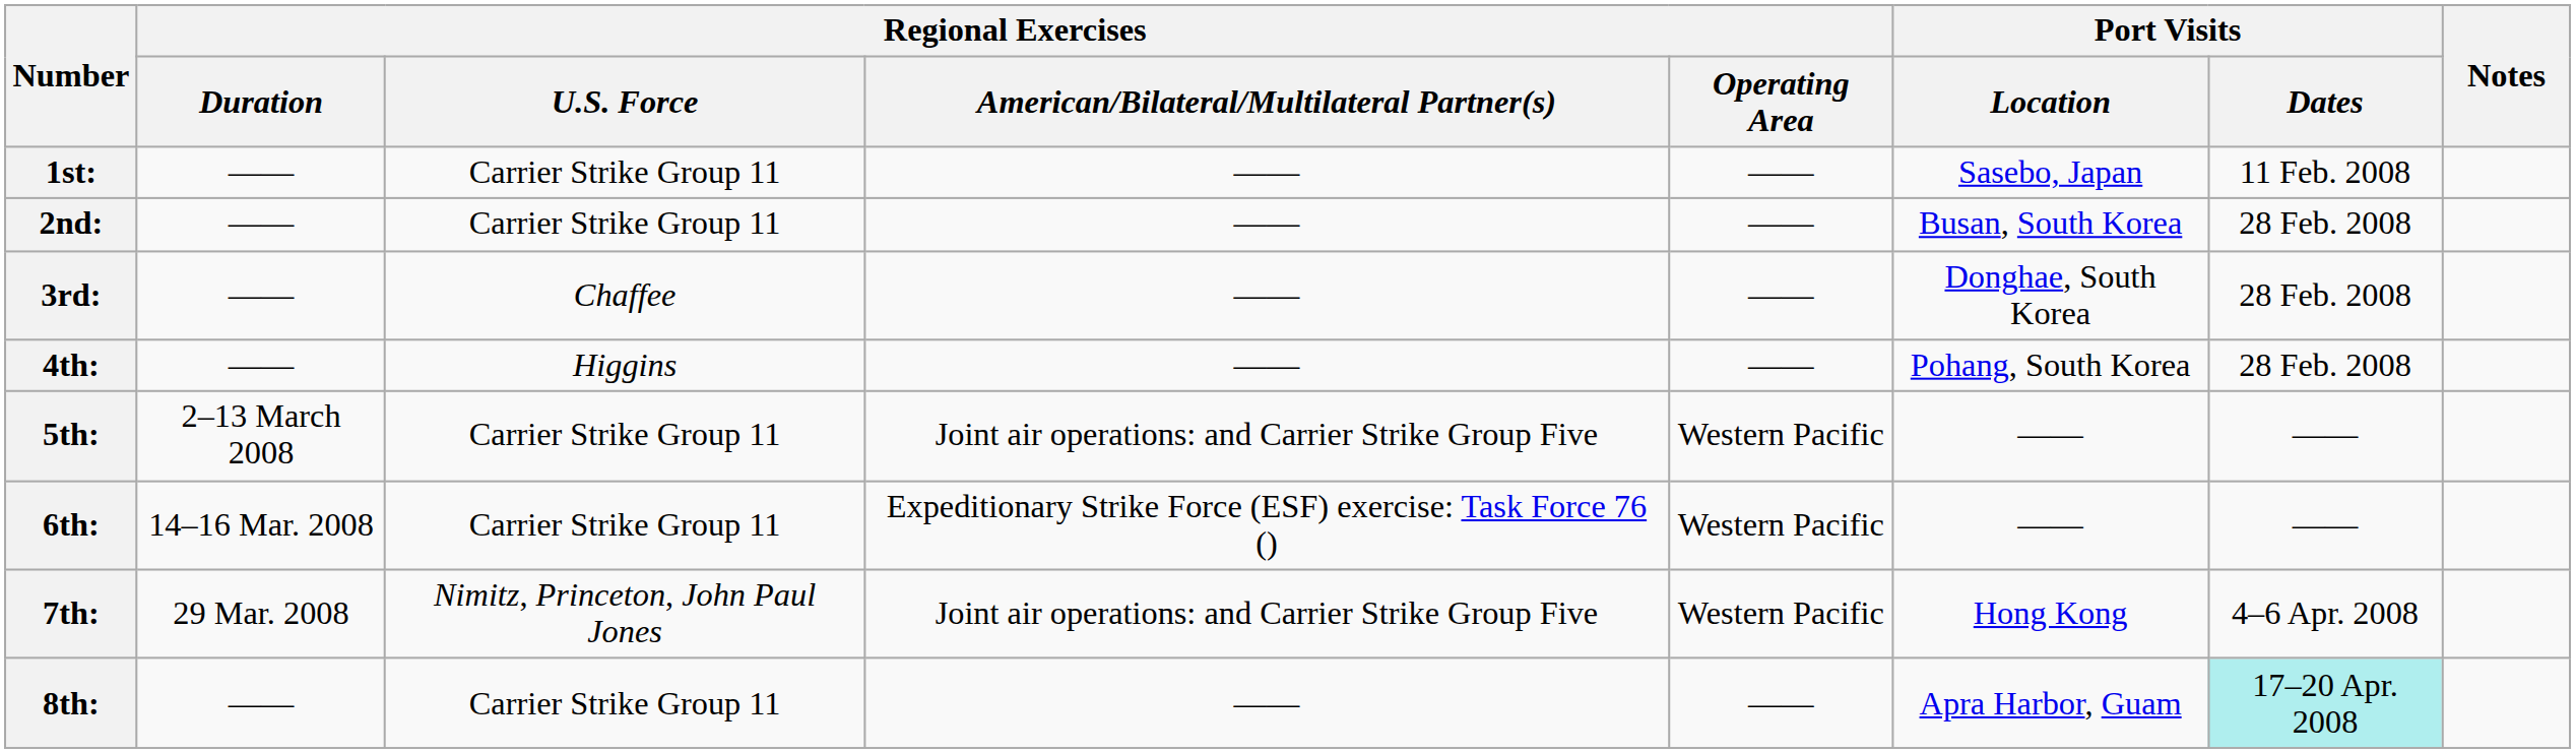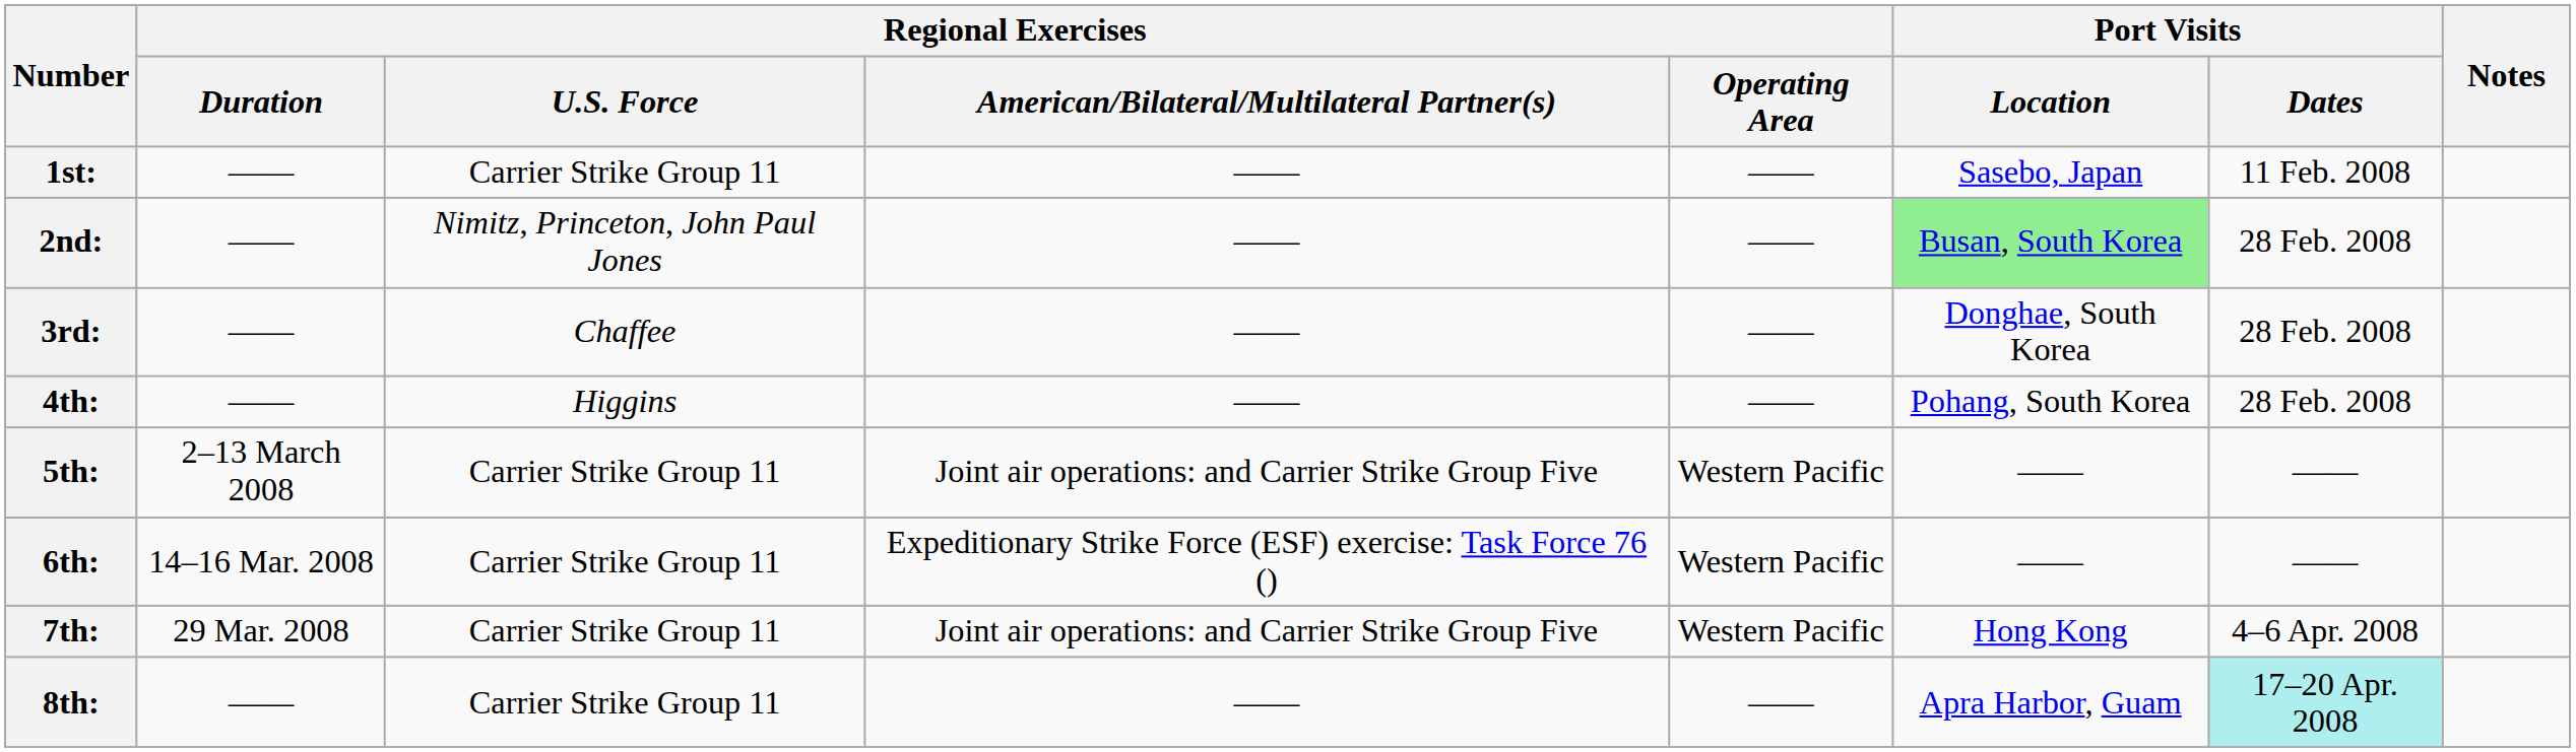 <table class="wikitable" style="text-align:center" width=99%>
 <tr>
 <th rowspan="2" width="5%">Number</th>
 <th colspan="4" align="center">Regional Exercises</th>
 <th colspan="2" align="center">Port Visits</th>
 <th rowspan="2" width="5%">Notes</th>
 </tr>
 <tr>
 <th align="center"><em>Duration</em></th>
 <th align="center"><em>U.S. Force</em></th>
 <th align="center"><em>American/Bilateral/Multilateral Partner(s)</em></th>
 <th align="center"><em>Operating Area</em></th>
 <th align="center"><em>Location</em></th>
 <th align="center"><em>Dates</em></th>
 </tr>
 <tr>
 <th>1st:</th>
 <td>——</td>
 <td>Carrier Strike Group 11</td>
 <td>——</td>
 <td>——</td>
 <td><a href='#'>Sasebo, Japan</a></td>
 <td>11 Feb. 2008</td>
 <td></td>
 </tr>
 <tr>
 <th>2nd:</th>
 <td>——</td>
-<td>Carrier Strike Group 11</td>
+<td><em>Nimitz</em>, <em>Princeton</em>, <em>John Paul Jones </em></td>
 <td>——</td>
 <td>——</td>
-<td><a href='#'>Busan</a>, <a href='#'>South Korea</a></td>
+<td style="background: lightgreen;"><a href='#'>Busan</a>, <a href='#'>South Korea</a></td>
 <td>28 Feb. 2008</td>
 <td></td>
 </tr>
 <tr>
 <th>3rd:</th>
 <td>——</td>
 <td><em>Chaffee </em></td>
 <td>——</td>
 <td>——</td>
 <td><a href='#'>Donghae</a>, South Korea</td>
 <td>28 Feb. 2008</td>
 <td></td>
 </tr>
 <tr>
 <th>4th:</th>
 <td>——</td>
 <td><em>Higgins </em></td>
 <td>——</td>
 <td>——</td>
 <td><a href='#'>Pohang</a>, South Korea</td>
 <td>28 Feb. 2008</td>
 <td></td>
 </tr>
 <tr>
 <th>5th:</th>
 <td>2–13 March 2008</td>
 <td>Carrier Strike Group 11</td>
 <td>Joint air operations:   and Carrier Strike Group Five</td>
 <td>Western Pacific</td>
 <td>——</td>
 <td>——</td>
 <td></td>
 </tr>
 <tr>
 <th>6th:</th>
 <td>14–16 Mar. 2008</td>
 <td>Carrier Strike Group 11</td>
 <td>Expeditionary Strike Force (ESF) exercise:  <a href='#'>Task Force 76</a> ()</td>
 <td>Western Pacific</td>
 <td>——</td>
 <td>——</td>
 <td></td>
 </tr>
 <tr>
 <th>7th:</th>
 <td>29 Mar. 2008</td>
-<td><em>Nimitz</em>, <em>Princeton</em>, <em>John Paul Jones </em></td>
+<td>Carrier Strike Group 11</td>
 <td>Joint air operations:   and Carrier Strike Group Five</td>
 <td>Western Pacific</td>
 <td><a href='#'>Hong Kong</a></td>
 <td>4–6 Apr. 2008</td>
 <td></td>
 </tr>
 <tr>
 <th>8th:</th>
 <td>——</td>
 <td>Carrier Strike Group 11</td>
 <td>——</td>
 <td>——</td>
 <td><a href='#'>Apra Harbor</a>, <a href='#'>Guam</a></td>
 <td style="background: paleturquoise;">17–20 Apr. 2008</td>
 <td></td>
 </tr>
 <tr>
 </tr>
 </table>
